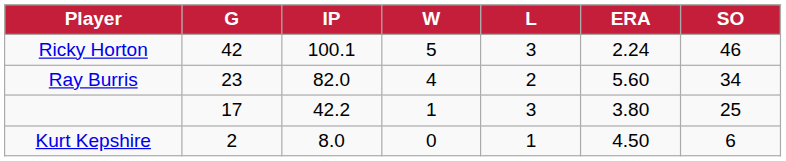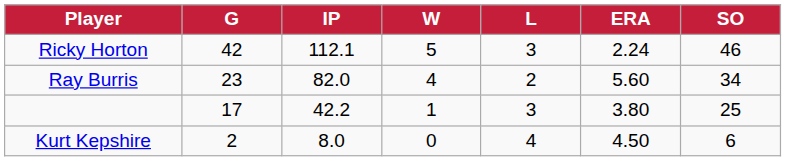 <table class="wikitable sortable">
 <tr>
 <th style="background:#c41e3a;color:white;" width="16%">Player</th>
 <th style="background:#c41e3a;color:white;" width="9%">G</th>
 <th style="background:#c41e3a;color:white;" width="9%">IP</th>
 <th style="background:#c41e3a;color:white;" width="9%">W</th>
 <th style="background:#c41e3a;color:white;" width="9%">L</th>
 <th style="background:#c41e3a;color:white;" width="9%">ERA</th>
 <th style="background:#c41e3a;color:white;" width="9%">SO</th>
 </tr>
 <tr align="center">
 <td><a href='#'>Ricky Horton</a></td>
 <td>42</td>
-<td>100.1</td>
+<td>112.1</td>
 <td>5</td>
 <td>3</td>
 <td>2.24</td>
 <td>46</td>
 </tr>
 <tr align=center>
 <td><a href='#'>Ray Burris</a></td>
 <td>23</td>
 <td>82.0</td>
 <td>4</td>
 <td>2</td>
 <td>5.60</td>
 <td>34</td>
 </tr>
 <tr align=center>
 <td></td>
 <td>17</td>
 <td>42.2</td>
 <td>1</td>
 <td>3</td>
 <td>3.80</td>
 <td>25</td>
 </tr>
 <tr align="center">
 <td><a href='#'>Kurt Kepshire</a></td>
 <td>2</td>
 <td>8.0</td>
 <td>0</td>
-<td>1</td>
+<td>4</td>
 <td>4.50</td>
 <td>6</td>
 </tr>
 </table>
